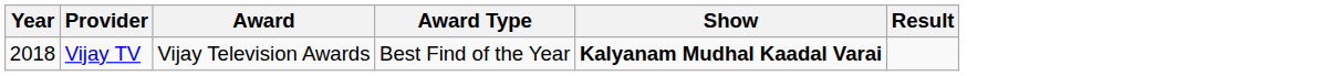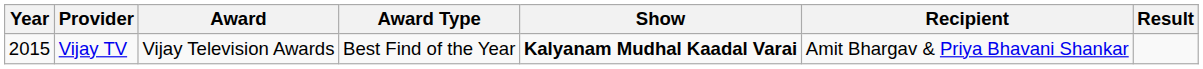 <table class="wikitable sortable">
 <tr>
 <th>Year</th>
 <th>Provider</th>
 <th>Award</th>
 <th>Award Type</th>
 <th>Show</th>
+<th>Recipient</th>
 <th>Result</th>
 </tr>
 <tr>
-<td rowspan="1">2018</td>
+<td rowspan="1">2015</td>
 <td rowspan="1"><a href='#'>Vijay TV</a></td>
 <td>Vijay Television Awards</td>
 <td>Best Find of the Year</td>
 <td><strong>Kalyanam Mudhal Kaadal Varai</strong></td>
+<td>Amit Bhargav & <a href='#'>Priya Bhavani Shankar</a></td>
 <td></td>
 </tr>
 </table>
